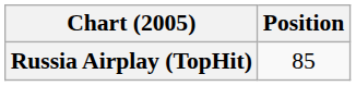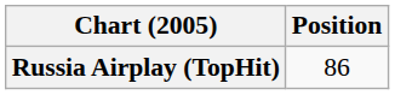 <table class="wikitable plainrowheaders" style="text-align:center">
 <tr>
 <th scope="col">Chart (2005)</th>
 <th scope="col">Position</th>
 </tr>
 <tr>
 <th scope="row">Russia Airplay (TopHit)</th>
-<td>85</td>
+<td>86</td>
 </tr>
 </table>
